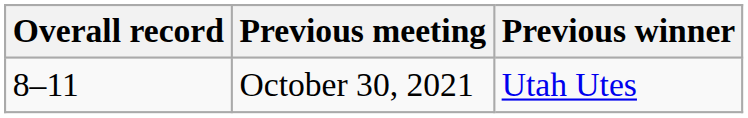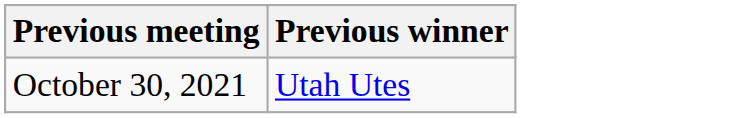 <table class="wikitable">
 <tr>
-<th>Overall record</th>
 <th>Previous meeting</th>
 <th>Previous winner</th>
 </tr>
 <tr>
-<td>8–11</td>
 <td>October 30, 2021</td>
 <td><a href='#'>Utah Utes</a></td>
 </tr>
 </table>
